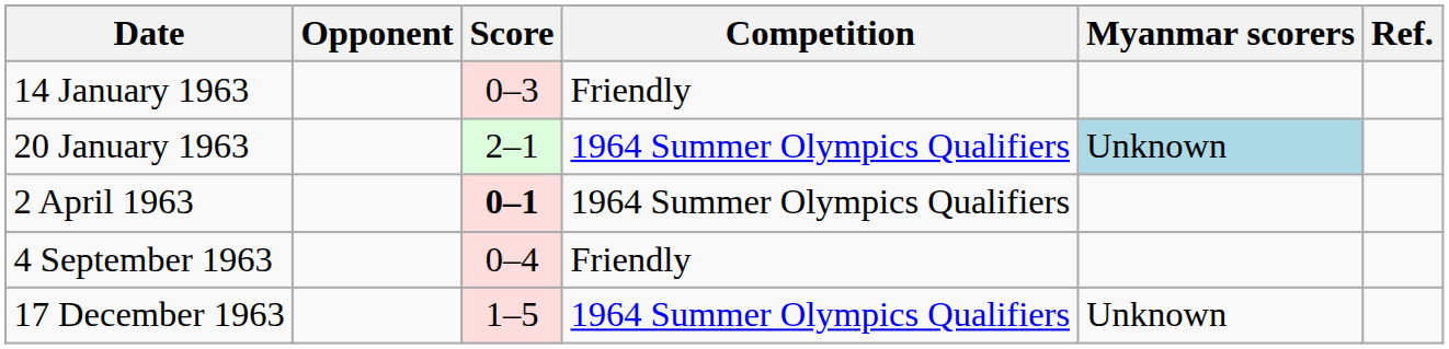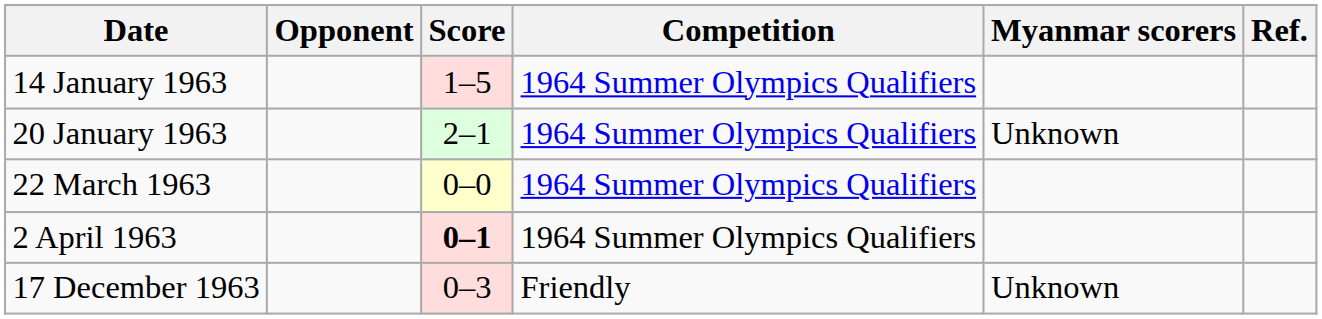 <table class="wikitable sortable">
 <tr>
 <th>Date</th>
 <th>Opponent</th>
 <th>Score</th>
 <th>Competition</th>
 <th class="unsortable">Myanmar scorers</th>
 <th class="unsortable">Ref.</th>
 </tr>
 <tr>
 <td>14 January 1963</td>
 <td></td>
-<td align="center" bgcolor="#ffdddd">0–3</td>
-<td>Friendly</td>
+<td align="center" bgcolor="#ffdddd">1–5</td>
+<td><a href='#'>1964 Summer Olympics Qualifiers</a></td>
 <td></td>
 <td></td>
 </tr>
 <tr>
 <td>20 January 1963</td>
 <td></td>
 <td align="center" bgcolor="#ddffdd">2–1</td>
 <td><a href='#'>1964 Summer Olympics Qualifiers</a></td>
-<td style="background: lightblue;">Unknown</td>
+<td>Unknown</td>
+<td></td>
+</tr>
+<tr>
+<td>22 March 1963</td>
+<td></td>
+<td align="center" bgcolor="#ffffcc">0–0</td>
+<td><a href='#'>1964 Summer Olympics Qualifiers</a></td>
+<td></td>
 <td></td>
 </tr>
 <tr>
 <td>2 April 1963</td>
 <td></td>
 <td align="center" bgcolor="#ffdddd"><strong>0–1</strong></td>
 <td>1964 Summer Olympics Qualifiers</td>
 <td></td>
 <td></td>
 </tr>
 <tr>
-<td>4 September 1963</td>
-<td></td>
-<td align="center" bgcolor="#ffdddd">0–4</td>
-<td>Friendly</td>
-<td></td>
-<td></td>
-</tr>
-<tr>
 <td>17 December 1963</td>
 <td></td>
-<td align="center" bgcolor="#ffdddd">1–5</td>
-<td><a href='#'>1964 Summer Olympics Qualifiers</a></td>
+<td align="center" bgcolor="#ffdddd">0–3</td>
+<td>Friendly</td>
 <td>Unknown</td>
 <td></td>
 </tr>
 </table>
